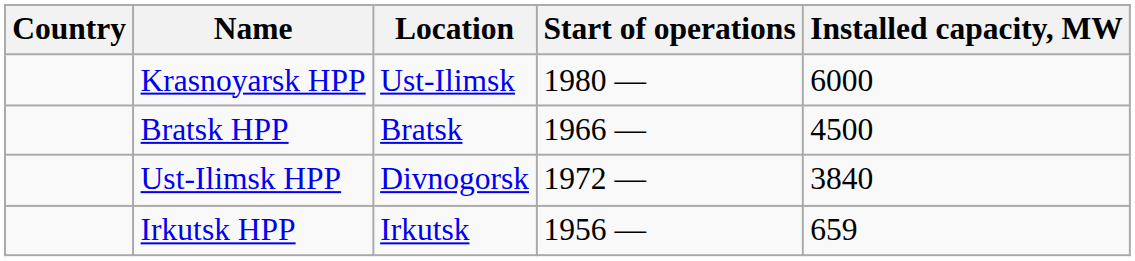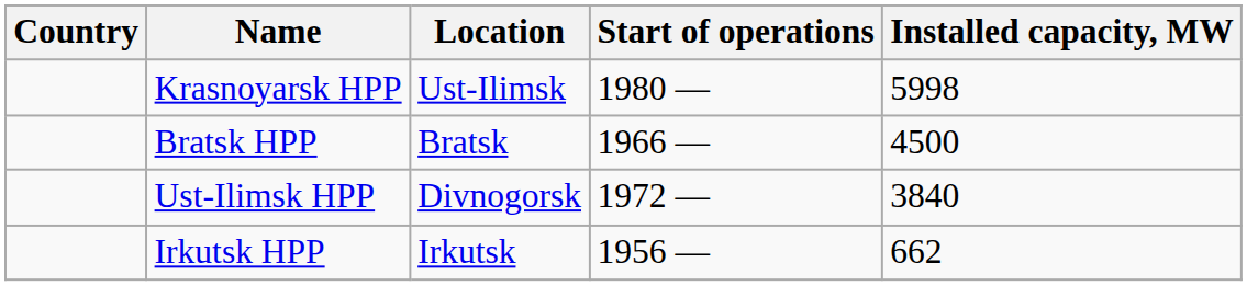 <table class="wikitable">
 <tr>
 <th>Country</th>
 <th>Name</th>
 <th>Location</th>
 <th>Start of operations</th>
 <th><strong>Installed capacity, MW</strong></th>
 </tr>
 <tr>
 <td></td>
 <td><a href='#'>Krasnoyarsk HPP</a></td>
 <td><a href='#'>Ust-Ilimsk</a></td>
 <td>1980 —</td>
-<td>6000</td>
+<td>5998</td>
 </tr>
 <tr>
 <td></td>
 <td><a href='#'>Bratsk HPP</a></td>
 <td><a href='#'>Bratsk</a></td>
 <td>1966 —</td>
 <td>4500</td>
 </tr>
 <tr>
 <td></td>
 <td><a href='#'>Ust-Ilimsk HPP</a></td>
 <td><a href='#'>Divnogorsk</a></td>
 <td>1972 —</td>
 <td>3840</td>
 </tr>
 <tr>
 <td></td>
 <td><a href='#'>Irkutsk HPP</a></td>
 <td><a href='#'>Irkutsk</a></td>
 <td>1956 —</td>
-<td>659</td>
+<td>662</td>
 </tr>
 </table>
